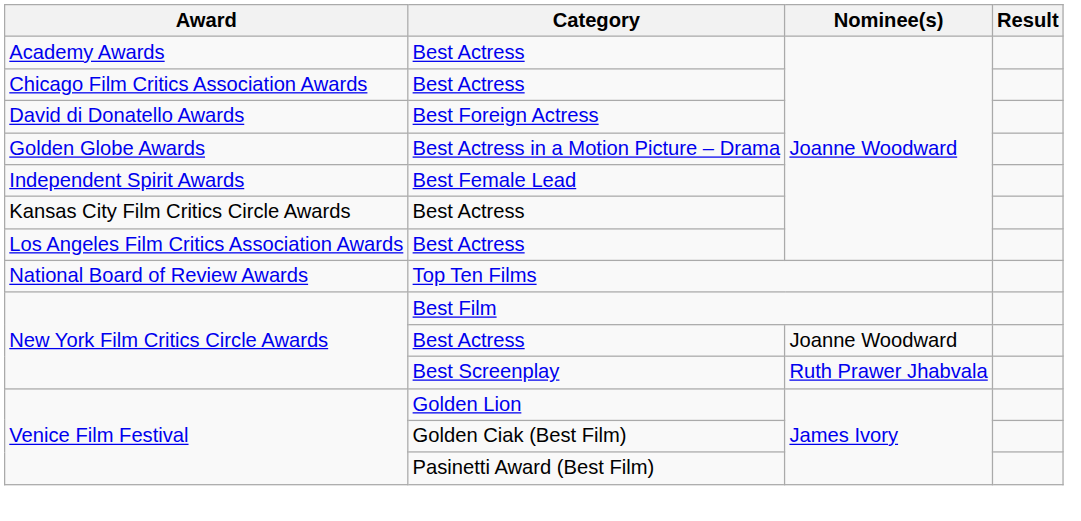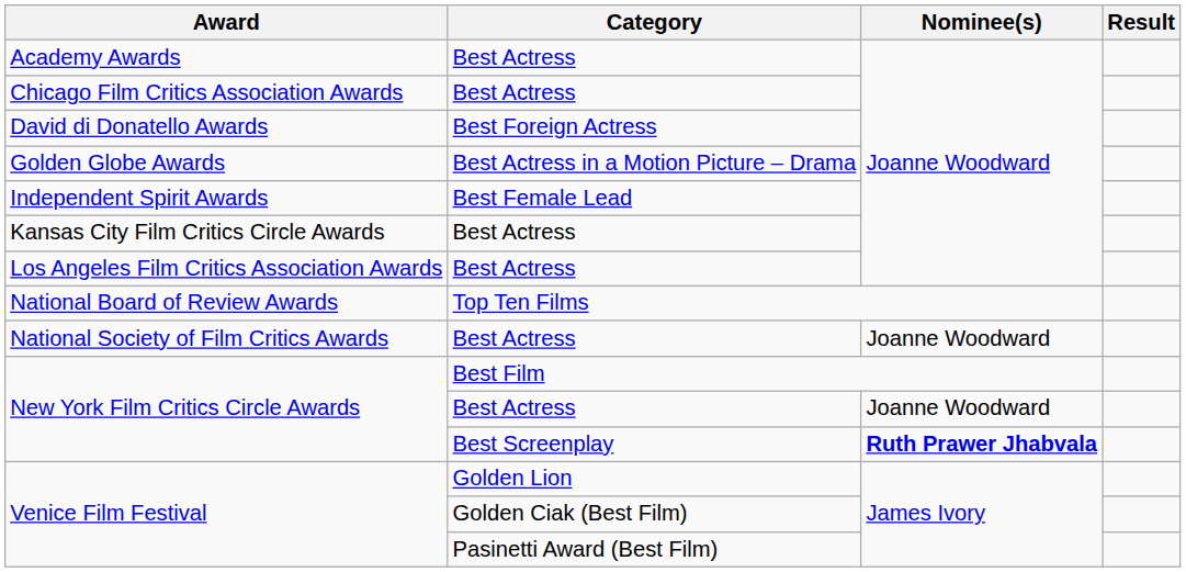 <table class="wikitable">
 <tr>
 <th>Award</th>
 <th>Category</th>
 <th>Nominee(s)</th>
 <th>Result</th>
 </tr>
 <tr>
 <td><a href='#'>Academy Awards</a></td>
 <td><a href='#'>Best Actress</a></td>
 <td rowspan="7"><a href='#'>Joanne Woodward</a></td>
 <td></td>
 </tr>
 <tr>
 <td><a href='#'>Chicago Film Critics Association Awards</a></td>
 <td><a href='#'>Best Actress</a></td>
 <td></td>
 </tr>
 <tr>
 <td><a href='#'>David di Donatello Awards</a></td>
 <td><a href='#'>Best Foreign Actress</a></td>
 <td></td>
 </tr>
 <tr>
 <td><a href='#'>Golden Globe Awards</a></td>
 <td><a href='#'>Best Actress in a Motion Picture – Drama</a></td>
 <td></td>
 </tr>
 <tr>
 <td><a href='#'>Independent Spirit Awards</a></td>
 <td><a href='#'>Best Female Lead</a></td>
 <td></td>
 </tr>
 <tr>
 <td>Kansas City Film Critics Circle Awards</td>
 <td>Best Actress</td>
 <td></td>
 </tr>
 <tr>
 <td><a href='#'>Los Angeles Film Critics Association Awards</a></td>
 <td><a href='#'>Best Actress</a></td>
 <td></td>
 </tr>
 <tr>
 <td><a href='#'>National Board of Review Awards</a></td>
 <td colspan="2"><a href='#'>Top Ten Films</a></td>
 <td></td>
 </tr>
 <tr>
+<td><a href='#'>National Society of Film Critics Awards</a></td>
+<td><a href='#'>Best Actress</a></td>
+<td>Joanne Woodward</td>
+<td></td>
+</tr>
+<tr>
 <td rowspan="3"><a href='#'>New York Film Critics Circle Awards</a></td>
 <td colspan="2"><a href='#'>Best Film</a></td>
 <td></td>
 </tr>
 <tr>
 <td><a href='#'>Best Actress</a></td>
 <td>Joanne Woodward</td>
 <td></td>
 </tr>
 <tr>
 <td><a href='#'>Best Screenplay</a></td>
-<td><a href='#'>Ruth Prawer Jhabvala</a></td>
+<td><strong><a href='#'>Ruth Prawer Jhabvala</a></strong></td>
 <td></td>
 </tr>
 <tr>
 <td rowspan="3"><a href='#'>Venice Film Festival</a></td>
 <td><a href='#'>Golden Lion</a></td>
 <td rowspan="3"><a href='#'>James Ivory</a></td>
 <td></td>
 </tr>
 <tr>
 <td>Golden Ciak (Best Film)</td>
 <td></td>
 </tr>
 <tr>
 <td>Pasinetti Award (Best Film)</td>
 <td></td>
 </tr>
 </table>
